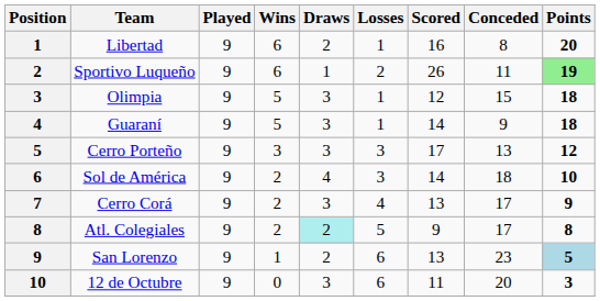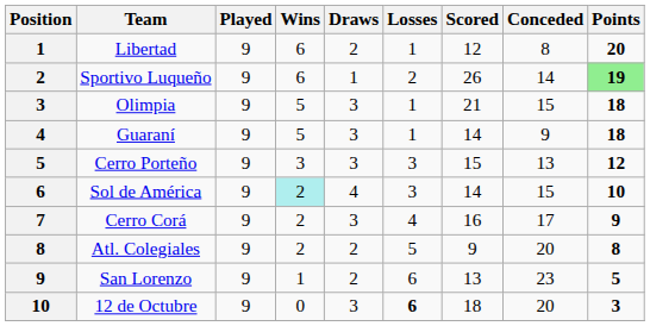 <table class="wikitable" style="text-align:center">
 <tr>
 <th>Position</th>
 <th>Team</th>
 <th>Played</th>
 <th>Wins</th>
 <th>Draws</th>
 <th>Losses</th>
 <th>Scored</th>
 <th>Conceded</th>
 <th>Points</th>
 </tr>
 <tr>
 <th>1</th>
 <td><a href='#'>Libertad</a></td>
 <td>9</td>
 <td>6</td>
 <td>2</td>
 <td>1</td>
-<td>16</td>
+<td>12</td>
 <td>8</td>
 <td><strong>20</strong></td>
 </tr>
 <tr>
 <th>2</th>
 <td><a href='#'>Sportivo Luqueño</a></td>
 <td>9</td>
 <td>6</td>
 <td>1</td>
 <td>2</td>
 <td>26</td>
-<td>11</td>
+<td>14</td>
 <td style="background: lightgreen;"><strong>19</strong></td>
 </tr>
 <tr>
 <th>3</th>
 <td><a href='#'>Olimpia</a></td>
 <td>9</td>
 <td>5</td>
 <td>3</td>
 <td>1</td>
-<td>12</td>
+<td>21</td>
 <td>15</td>
 <td><strong>18</strong></td>
 </tr>
 <tr>
 <th>4</th>
 <td><a href='#'>Guaraní</a></td>
 <td>9</td>
 <td>5</td>
 <td>3</td>
 <td>1</td>
 <td>14</td>
 <td>9</td>
 <td><strong>18</strong></td>
 </tr>
 <tr>
 <th>5</th>
 <td><a href='#'>Cerro Porteño</a></td>
 <td>9</td>
 <td>3</td>
 <td>3</td>
 <td>3</td>
-<td>17</td>
+<td>15</td>
 <td>13</td>
 <td><strong>12</strong></td>
 </tr>
 <tr>
 <th>6</th>
 <td><a href='#'>Sol de América</a></td>
 <td>9</td>
-<td>2</td>
+<td style="background: paleturquoise;">2</td>
 <td>4</td>
 <td>3</td>
 <td>14</td>
-<td>18</td>
+<td>15</td>
 <td><strong>10</strong></td>
 </tr>
 <tr>
 <th>7</th>
 <td><a href='#'>Cerro Corá</a></td>
 <td>9</td>
 <td>2</td>
 <td>3</td>
 <td>4</td>
-<td>13</td>
+<td>16</td>
 <td>17</td>
 <td><strong>9</strong></td>
 </tr>
 <tr>
 <th>8</th>
 <td><a href='#'>Atl. Colegiales</a></td>
 <td>9</td>
 <td>2</td>
-<td style="background: paleturquoise;">2</td>
+<td>2</td>
 <td>5</td>
 <td>9</td>
-<td>17</td>
+<td>20</td>
 <td><strong>8</strong></td>
 </tr>
 <tr>
 <th>9</th>
 <td><a href='#'>San Lorenzo</a></td>
 <td>9</td>
 <td>1</td>
 <td>2</td>
 <td>6</td>
 <td>13</td>
 <td>23</td>
-<td style="background: lightblue;"><strong>5</strong></td>
+<td><strong>5</strong></td>
 </tr>
 <tr>
 <th>10</th>
 <td><a href='#'>12 de Octubre</a></td>
 <td>9</td>
 <td>0</td>
 <td>3</td>
-<td>6</td>
-<td>11</td>
+<td><strong>6</strong></td>
+<td>18</td>
 <td>20</td>
 <td><strong>3</strong></td>
 </tr>
 <tr>
 </tr>
 </table>
